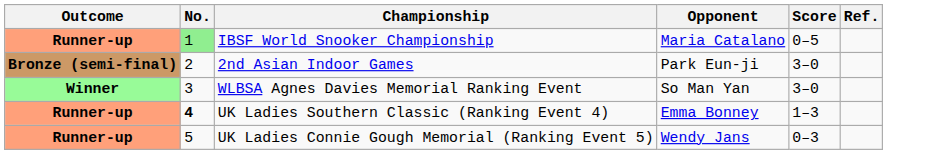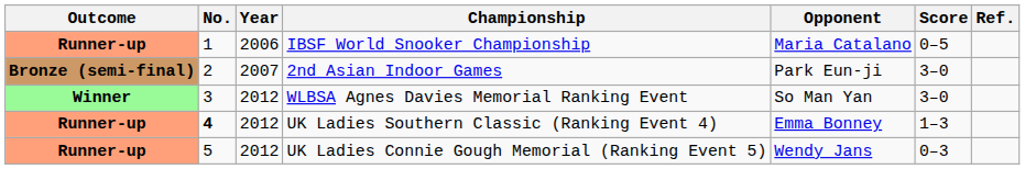 <table class="wikitable">
 <tr>
 <th>Outcome</th>
 <th>No.</th>
+<th>Year</th>
 <th>Championship</th>
 <th>Opponent</th>
 <th>Score</th>
 <th>Ref.</th>
 </tr>
 <tr>
 <th scope="row" style="background:#ffa07a;">Runner-up</th>
-<td style="background: lightgreen;">1</td>
+<td>1</td>
+<td>2006</td>
 <td><a href='#'>IBSF World Snooker Championship</a></td>
 <td><a href='#'>Maria Catalano</a></td>
 <td>0–5</td>
 <td></td>
 </tr>
 <tr>
 <th scope="row" style="background:#c96; text-align:center;">Bronze (semi-final)</th>
 <td>2</td>
+<td>2007</td>
 <td><a href='#'>2nd Asian Indoor Games</a></td>
 <td>Park Eun-ji</td>
 <td>3–0</td>
 <td></td>
 </tr>
 <tr>
 <th scope="row" style="background:#98FB98">Winner</th>
 <td>3</td>
+<td>2012</td>
 <td><a href='#'>WLBSA</a> Agnes Davies Memorial Ranking Event</td>
 <td>So Man Yan</td>
 <td>3–0</td>
 <td></td>
 </tr>
 <tr>
 <th scope="row" style="background:#ffa07a;">Runner-up</th>
 <td><strong>4</strong></td>
+<td>2012</td>
 <td>UK Ladies Southern Classic (Ranking Event 4)</td>
 <td><a href='#'>Emma Bonney</a></td>
 <td>1–3</td>
 <td></td>
 </tr>
 <tr>
 <th scope="row" style="background:#ffa07a;">Runner-up</th>
 <td>5</td>
+<td>2012</td>
 <td>UK Ladies Connie Gough Memorial (Ranking Event 5)</td>
 <td><a href='#'>Wendy Jans</a></td>
 <td>0–3</td>
 <td></td>
 </tr>
 </table>
